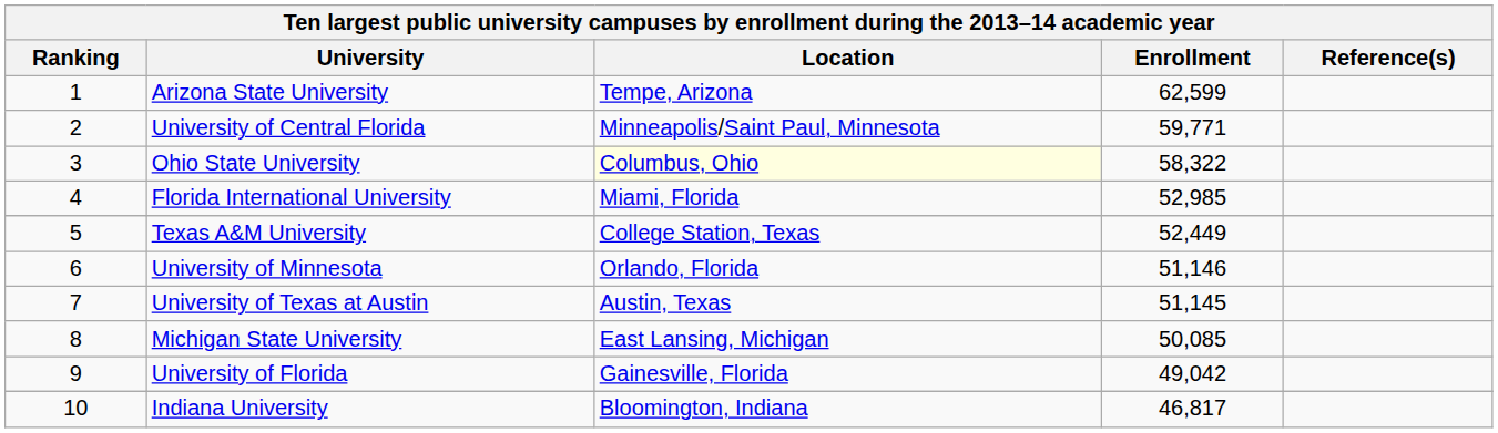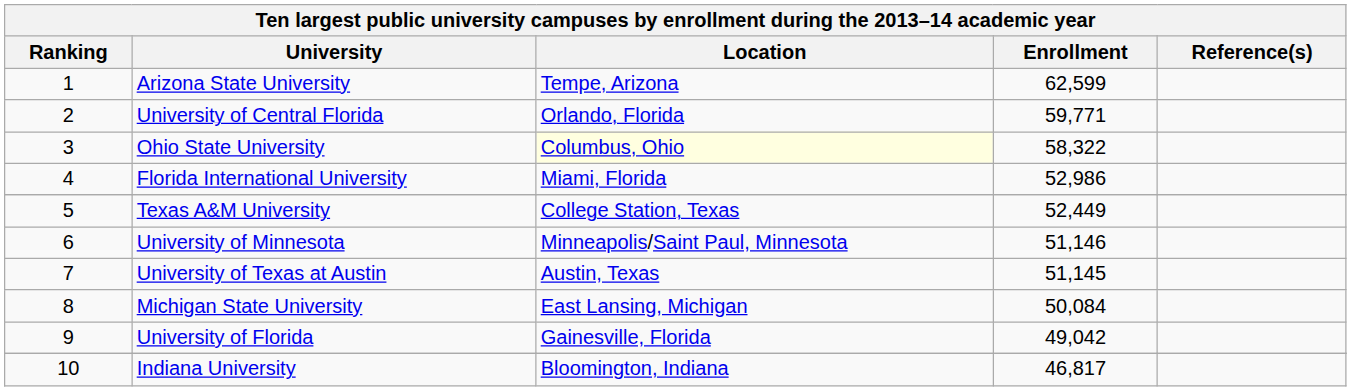 <table class="wikitable sortable" style="width:85%">
 <tr valign="top">
 <th colspan="5"><strong>Ten largest public university campuses by enrollment during the 2013–14 academic year</strong></th>
 </tr>
 <tr valign="top">
 <th>Ranking</th>
 <th>University</th>
 <th>Location</th>
 <th>Enrollment</th>
 <th class="unsortable">Reference(s)</th>
 </tr>
 <tr valign="top">
 <td align=center>1</td>
 <td><a href='#'>Arizona State University</a></td>
 <td><a href='#'>Tempe, Arizona</a></td>
 <td align=center>62,599</td>
 <td align=center></td>
 </tr>
 <tr valign="top">
 <td align=center>2</td>
 <td><a href='#'>University of Central Florida</a></td>
-<td><a href='#'>Minneapolis</a>/<a href='#'>Saint Paul, Minnesota</a></td>
+<td><a href='#'>Orlando, Florida</a></td>
 <td align=center>59,771</td>
 <td align=center></td>
 </tr>
 <tr valign="top">
 <td align=center>3</td>
 <td><a href='#'>Ohio State University</a></td>
 <td style="background: lightyellow;"><a href='#'>Columbus, Ohio</a></td>
 <td align=center>58,322</td>
 <td align=center></td>
 </tr>
 <tr valign="top">
 <td align=center>4</td>
 <td><a href='#'>Florida International University</a></td>
 <td><a href='#'>Miami, Florida</a></td>
-<td align=center>52,985</td>
+<td align=center>52,986</td>
 <td align=center></td>
 </tr>
 <tr valign="top">
 </tr>
 <tr valign="top">
 <td align=center>5</td>
 <td><a href='#'>Texas A&M University</a></td>
 <td><a href='#'>College Station, Texas</a></td>
 <td align=center>52,449</td>
 <td align=center></td>
 </tr>
 <tr valign="top">
 <td align=center>6</td>
 <td><a href='#'>University of Minnesota</a></td>
-<td><a href='#'>Orlando, Florida</a></td>
+<td><a href='#'>Minneapolis</a>/<a href='#'>Saint Paul, Minnesota</a></td>
 <td align=center>51,146</td>
 <td align=center></td>
 </tr>
 <tr valign="top">
 <td align=center>7</td>
 <td><a href='#'>University of Texas at Austin</a></td>
 <td><a href='#'>Austin, Texas</a></td>
 <td align=center>51,145</td>
 <td align=center></td>
 </tr>
 <tr valign="top">
 <td align=center>8</td>
 <td><a href='#'>Michigan State University</a></td>
 <td><a href='#'>East Lansing, Michigan</a></td>
-<td align=center>50,085</td>
+<td align=center>50,084</td>
 <td align=center></td>
 </tr>
 <tr valign="top">
 <td align=center>9</td>
 <td><a href='#'>University of Florida</a></td>
 <td><a href='#'>Gainesville, Florida</a></td>
 <td align=center>49,042</td>
 <td align=center></td>
 </tr>
 <tr valign="top">
 </tr>
 <tr valign="top">
 <td align=center>10</td>
 <td><a href='#'>Indiana University</a></td>
 <td><a href='#'>Bloomington, Indiana</a></td>
 <td align=center>46,817</td>
 <td align=center></td>
 </tr>
 </table>
